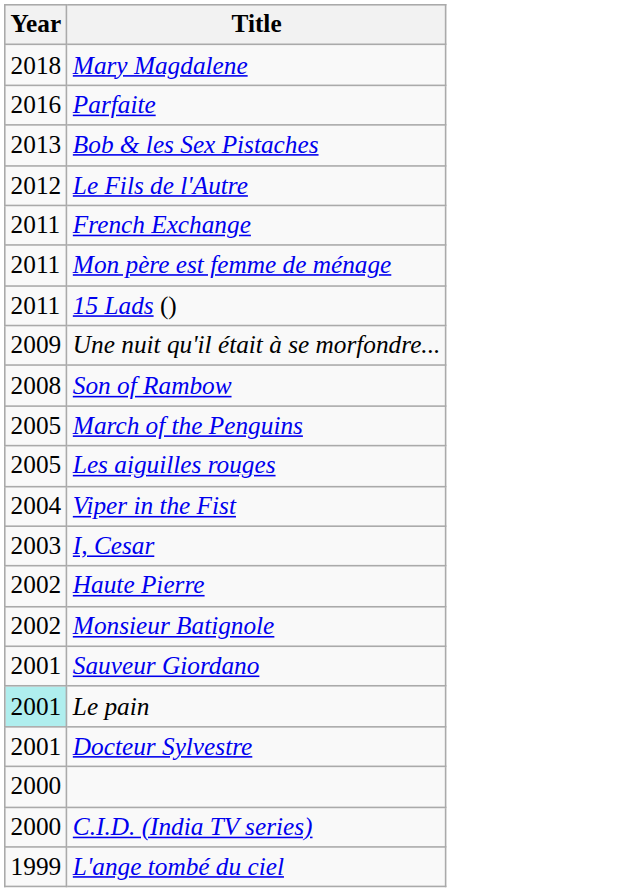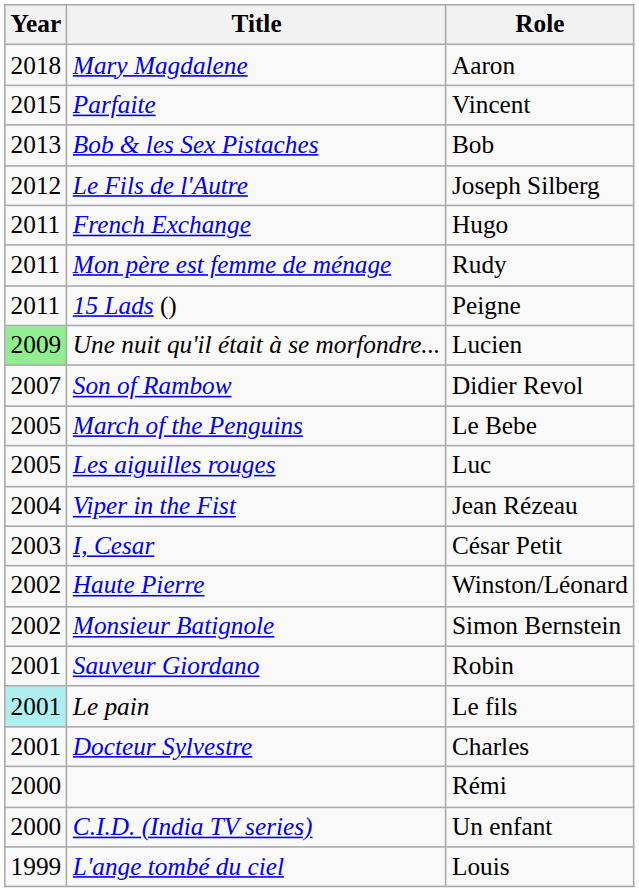 <table class="wikitable sortable">
 <tr>
 <th>Year</th>
 <th>Title</th>
+<th>Role</th>
 </tr>
 <tr>
 <td>2018</td>
 <td><em><a href='#'>Mary Magdalene</a></em></td>
+<td>Aaron</td>
 </tr>
 <tr>
-<td>2016</td>
+<td>2015</td>
 <td><em><a href='#'>Parfaite</a></em></td>
+<td>Vincent</td>
 </tr>
 <tr>
 <td>2013</td>
 <td><em><a href='#'>Bob & les Sex Pistaches</a></em></td>
+<td>Bob</td>
 </tr>
 <tr>
 <td>2012</td>
 <td><em><a href='#'>Le Fils de l'Autre</a></em></td>
+<td>Joseph Silberg</td>
 </tr>
 <tr>
 <td>2011</td>
 <td><em><a href='#'>French Exchange</a></em></td>
+<td>Hugo</td>
 </tr>
 <tr>
 <td>2011</td>
 <td><em><a href='#'>Mon père est femme de ménage</a></em></td>
+<td>Rudy</td>
 </tr>
 <tr>
 <td>2011</td>
 <td><em><a href='#'>15 Lads</a></em> ()</td>
+<td>Peigne</td>
 </tr>
 <tr>
-<td>2009</td>
+<td style="background: lightgreen;">2009</td>
 <td><em>Une nuit qu'il était à se morfondre...</em></td>
+<td>Lucien</td>
 </tr>
 <tr>
-<td>2008</td>
+<td>2007</td>
 <td><em><a href='#'>Son of Rambow</a></em></td>
+<td>Didier Revol</td>
 </tr>
 <tr>
 <td>2005</td>
 <td><em><a href='#'>March of the Penguins</a></em></td>
+<td>Le Bebe</td>
 </tr>
 <tr>
 <td>2005</td>
 <td><em><a href='#'>Les aiguilles rouges</a></em></td>
+<td>Luc</td>
 </tr>
 <tr>
 <td>2004</td>
 <td><em><a href='#'>Viper in the Fist</a></em></td>
+<td>Jean Rézeau</td>
 </tr>
 <tr>
 <td>2003</td>
 <td><em><a href='#'>I, Cesar</a></em></td>
+<td>César Petit</td>
 </tr>
 <tr>
 <td>2002</td>
 <td><em><a href='#'>Haute Pierre</a></em></td>
+<td>Winston/Léonard</td>
 </tr>
 <tr>
 <td>2002</td>
 <td><em><a href='#'>Monsieur Batignole</a></em></td>
+<td>Simon Bernstein</td>
 </tr>
 <tr>
 <td>2001</td>
 <td><em><a href='#'>Sauveur Giordano</a></em></td>
+<td>Robin</td>
 </tr>
 <tr>
 <td style="background: paleturquoise;">2001</td>
 <td><em>Le pain</em></td>
+<td>Le fils</td>
 </tr>
 <tr>
 <td>2001</td>
 <td><em><a href='#'>Docteur Sylvestre</a></em></td>
+<td>Charles</td>
 </tr>
 <tr>
 <td>2000</td>
 <td><em></em></td>
+<td>Rémi</td>
 </tr>
 <tr>
 <td>2000</td>
 <td><em><a href='#'>C.I.D. (India TV series)</a></em></td>
+<td>Un enfant</td>
 </tr>
 <tr>
 <td>1999</td>
 <td><em><a href='#'>L'ange tombé du ciel</a></em></td>
+<td>Louis</td>
 </tr>
 </table>
